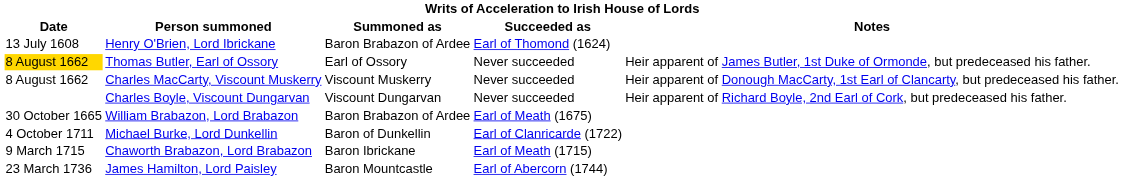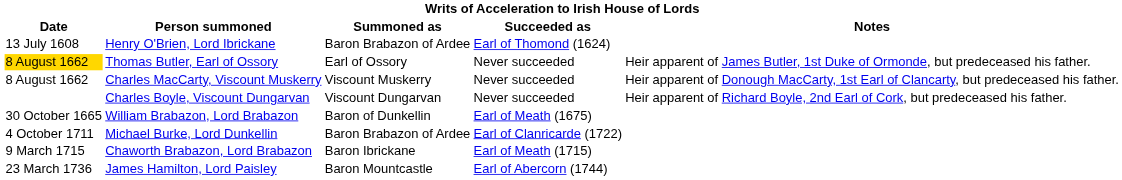 <table>
 <tr>
 <th colspan=5>Writs of Acceleration to Irish House of Lords</th>
 </tr>
 <tr>
 <th>Date</th>
 <th>Person summoned</th>
 <th>Summoned as</th>
 <th>Succeeded as</th>
 <th>Notes</th>
 </tr>
 <tr>
 <td data-sort-value="1608-7-13">13 July 1608</td>
 <td><a href='#'>Henry O'Brien, Lord Ibrickane</a></td>
 <td>Baron Brabazon of Ardee</td>
 <td><a href='#'>Earl of Thomond</a> (1624)</td>
 <td></td>
 </tr>
 <tr>
 <td data-sort-value="1662-8-8" style="background: gold;">8 August 1662</td>
 <td><a href='#'>Thomas Butler, Earl of Ossory</a></td>
 <td>Earl of Ossory</td>
 <td>Never succeeded</td>
 <td>Heir apparent of <a href='#'>James Butler, 1st Duke of Ormonde</a>, but predeceased his father.</td>
 </tr>
 <tr>
 <td data-sort-value="1662-8-8">8 August 1662</td>
 <td><a href='#'>Charles MacCarty, Viscount Muskerry</a></td>
 <td>Viscount Muskerry</td>
 <td>Never succeeded</td>
 <td>Heir apparent of <a href='#'>Donough MacCarty, 1st Earl of Clancarty</a>, but predeceased his father.</td>
 </tr>
 <tr>
 <td data-sort-value="1663-1-28"></td>
 <td><a href='#'>Charles Boyle, Viscount Dungarvan</a></td>
 <td>Viscount Dungarvan</td>
 <td>Never succeeded</td>
 <td>Heir apparent of <a href='#'>Richard Boyle, 2nd Earl of Cork</a>, but predeceased his father.</td>
 </tr>
 <tr>
 <td data-sort-value="1665-10-30">30 October 1665</td>
 <td><a href='#'>William Brabazon, Lord Brabazon</a></td>
-<td>Baron Brabazon of Ardee</td>
+<td>Baron of Dunkellin</td>
 <td><a href='#'>Earl of Meath</a> (1675)</td>
 <td></td>
 </tr>
 <tr>
 <td data-sort-value="1711-10-4">4 October 1711</td>
 <td><a href='#'>Michael Burke, Lord Dunkellin</a></td>
-<td>Baron of Dunkellin</td>
+<td>Baron Brabazon of Ardee</td>
 <td><a href='#'>Earl of Clanricarde</a> (1722)</td>
 <td></td>
 </tr>
 <tr>
 <td data-sort-value="1715-3-9">9 March 1715</td>
 <td><a href='#'>Chaworth Brabazon, Lord Brabazon</a></td>
 <td>Baron Ibrickane</td>
 <td><a href='#'>Earl of Meath</a> (1715)</td>
 <td></td>
 </tr>
 <tr>
 <td data-sort-value="1736-3-23">23 March 1736</td>
 <td><a href='#'>James Hamilton, Lord Paisley</a></td>
 <td>Baron Mountcastle</td>
 <td><a href='#'>Earl of Abercorn</a> (1744)</td>
 <td></td>
 </tr>
 <tr>
 </tr>
 </table>
